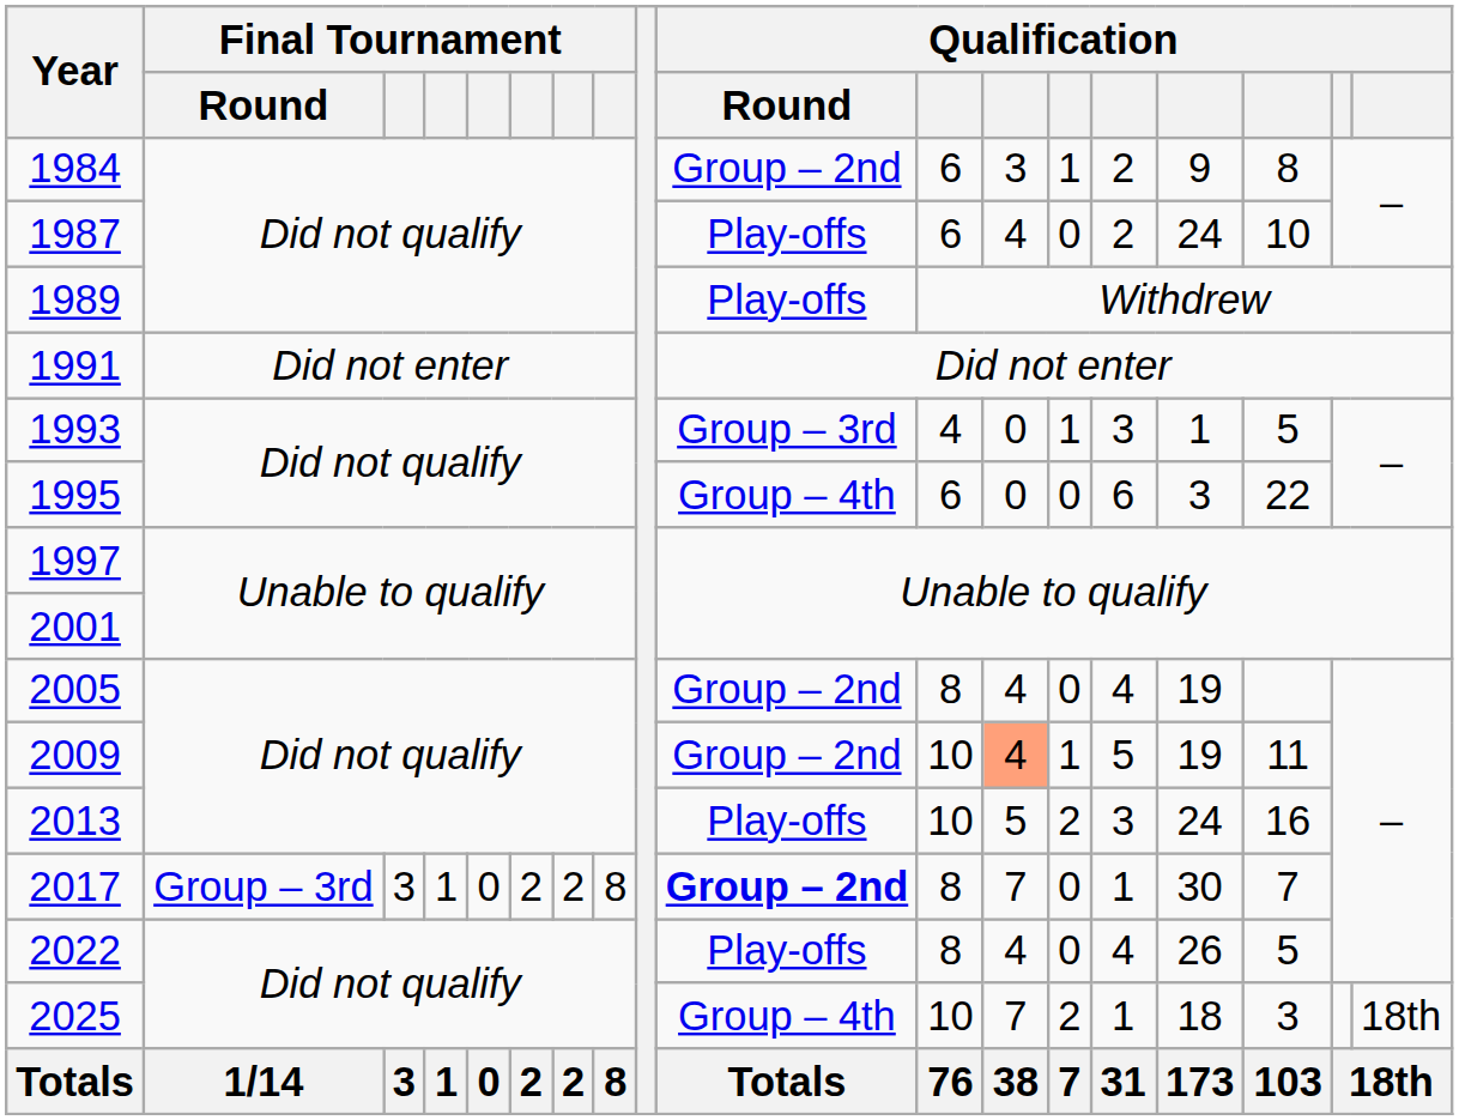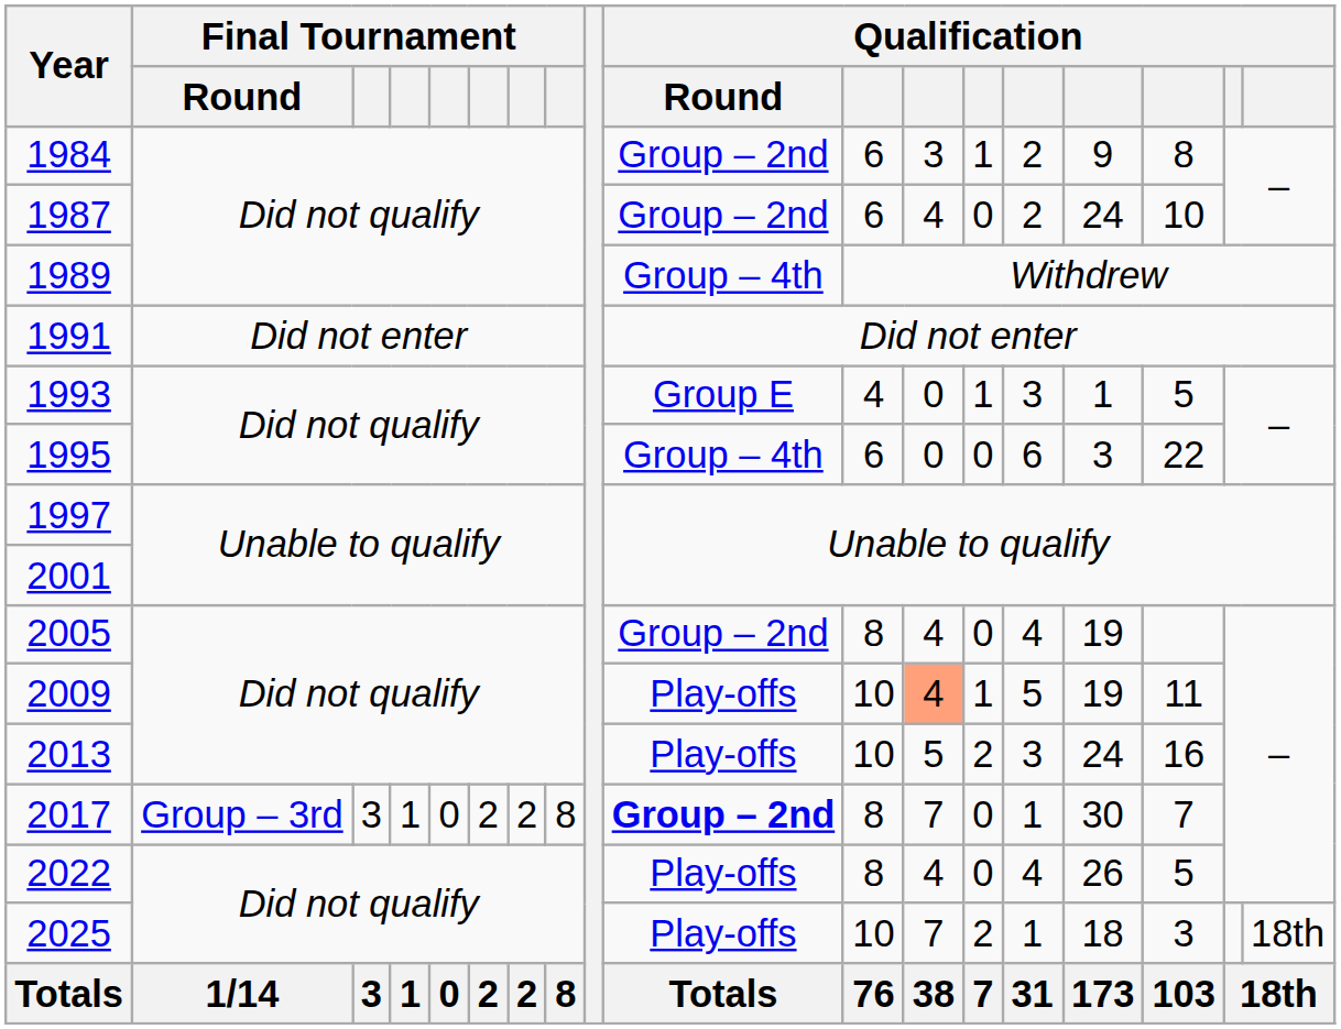 <table class="wikitable" style="text-align: center;font-size:90%;">
 <tr>
 <th rowspan="2">Year</th>
 <th colspan="7">Final Tournament</th>
 <th rowspan="99"></th>
 <th colspan="9">Qualification</th>
 </tr>
 <tr>
 <th>Round</th>
 <th></th>
 <th></th>
 <th></th>
 <th></th>
 <th></th>
 <th></th>
 <th>Round</th>
 <th></th>
 <th></th>
 <th></th>
 <th></th>
 <th></th>
 <th></th>
 <th></th>
 <th></th>
 </tr>
 <tr>
 <td><a href='#'>1984</a></td>
 <td colspan=7 rowspan=3><em>Did not qualify</em></td>
 <td><a href='#'>Group – 2nd</a></td>
 <td>6</td>
 <td>3</td>
 <td>1</td>
 <td>2</td>
 <td>9</td>
 <td>8</td>
 <td rowspan=2 colspan=2>–</td>
 </tr>
 <tr>
 <td><a href='#'>1987</a></td>
-<td><a href='#'>Play-offs</a></td>
+<td><a href='#'>Group – 2nd</a></td>
 <td>6</td>
 <td>4</td>
 <td>0</td>
 <td>2</td>
 <td>24</td>
 <td>10</td>
 </tr>
 <tr>
 <td><a href='#'>1989</a></td>
-<td><a href='#'>Play-offs</a></td>
+<td><a href='#'>Group – 4th</a></td>
 <td colspan=8><em>Withdrew</em></td>
 </tr>
 <tr>
 <td><a href='#'>1991</a></td>
 <td colspan=7><em>Did not enter</em></td>
 <td colspan=9><em>Did not enter</em></td>
 </tr>
 <tr>
 <td><a href='#'>1993</a></td>
 <td colspan=7 rowspan=2><em>Did not qualify</em></td>
-<td><a href='#'>Group – 3rd</a></td>
+<td><a href='#'>Group E</a></td>
 <td>4</td>
 <td>0</td>
 <td>1</td>
 <td>3</td>
 <td>1</td>
 <td>5</td>
 <td rowspan=2 colspan=2>–</td>
 </tr>
 <tr>
 <td><a href='#'>1995</a></td>
 <td><a href='#'>Group – 4th</a></td>
 <td>6</td>
 <td>0</td>
 <td>0</td>
 <td>6</td>
 <td>3</td>
 <td>22</td>
 </tr>
 <tr>
 <td><a href='#'>1997</a></td>
 <td colspan=7 rowspan=2><em>Unable to qualify</em></td>
 <td colspan=9 rowspan=2><em>Unable to qualify</em></td>
 </tr>
 <tr>
 <td><a href='#'>2001</a></td>
 </tr>
 <tr>
 <td><a href='#'>2005</a></td>
 <td colspan=7 rowspan=3><em>Did not qualify</em></td>
 <td><a href='#'>Group – 2nd</a></td>
 <td>8</td>
 <td>4</td>
 <td>0</td>
 <td>4</td>
 <td>19</td>
 <td 16></td>
 <td rowspan=5 colspan=2>–</td>
 </tr>
 <tr>
 <td><a href='#'>2009</a></td>
-<td><a href='#'>Group – 2nd</a></td>
+<td><a href='#'>Play-offs</a></td>
 <td>10</td>
 <td style="background: lightsalmon;">4</td>
 <td>1</td>
 <td>5</td>
 <td>19</td>
 <td>11</td>
 </tr>
 <tr>
 <td><a href='#'>2013</a></td>
 <td><a href='#'>Play-offs</a></td>
 <td>10</td>
 <td>5</td>
 <td>2</td>
 <td>3</td>
 <td>24</td>
 <td>16</td>
 </tr>
 <tr>
 <td><a href='#'>2017</a></td>
 <td><a href='#'>Group – 3rd</a></td>
 <td>3</td>
 <td>1</td>
 <td>0</td>
 <td>2</td>
 <td>2</td>
 <td>8</td>
 <td><strong><a href='#'>Group – 2nd</a></strong></td>
 <td>8</td>
 <td>7</td>
 <td>0</td>
 <td>1</td>
 <td>30</td>
 <td>7</td>
 </tr>
 <tr>
 <td><a href='#'>2022</a></td>
 <td colspan=7  rowspan=2><em>Did not qualify</em></td>
 <td><a href='#'>Play-offs</a></td>
 <td>8</td>
 <td>4</td>
 <td>0</td>
 <td>4</td>
 <td>26</td>
 <td>5</td>
 </tr>
 <tr>
 <td><a href='#'>2025</a></td>
-<td><a href='#'>Group – 4th</a></td>
+<td><a href='#'>Play-offs</a></td>
 <td>10</td>
 <td>7</td>
 <td>2</td>
 <td>1</td>
 <td>18</td>
 <td>3</td>
 <td><br></td>
 <td>18th</td>
 </tr>
 <tr>
 <th>Totals</th>
 <th>1/14</th>
 <th>3</th>
 <th>1</th>
 <th>0</th>
 <th>2</th>
 <th>2</th>
 <th>8</th>
 <th>Totals</th>
 <th>76</th>
 <th>38</th>
 <th>7</th>
 <th>31</th>
 <th>173</th>
 <th>103</th>
 <th colspan=2>18th</th>
 </tr>
 <tr>
 </tr>
 </table>
